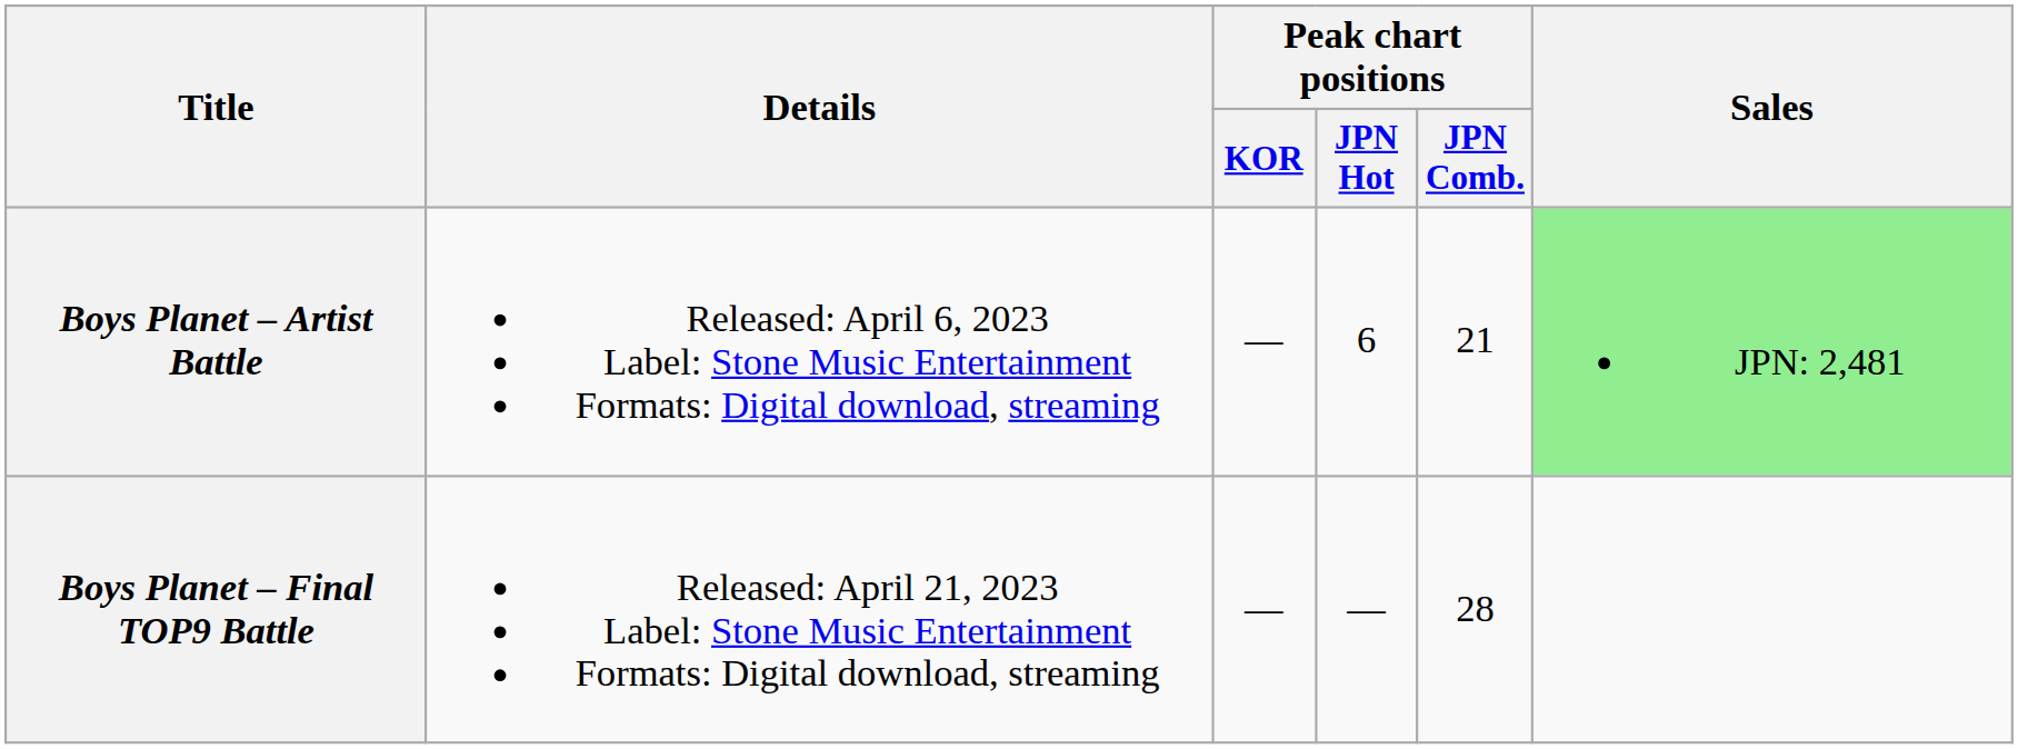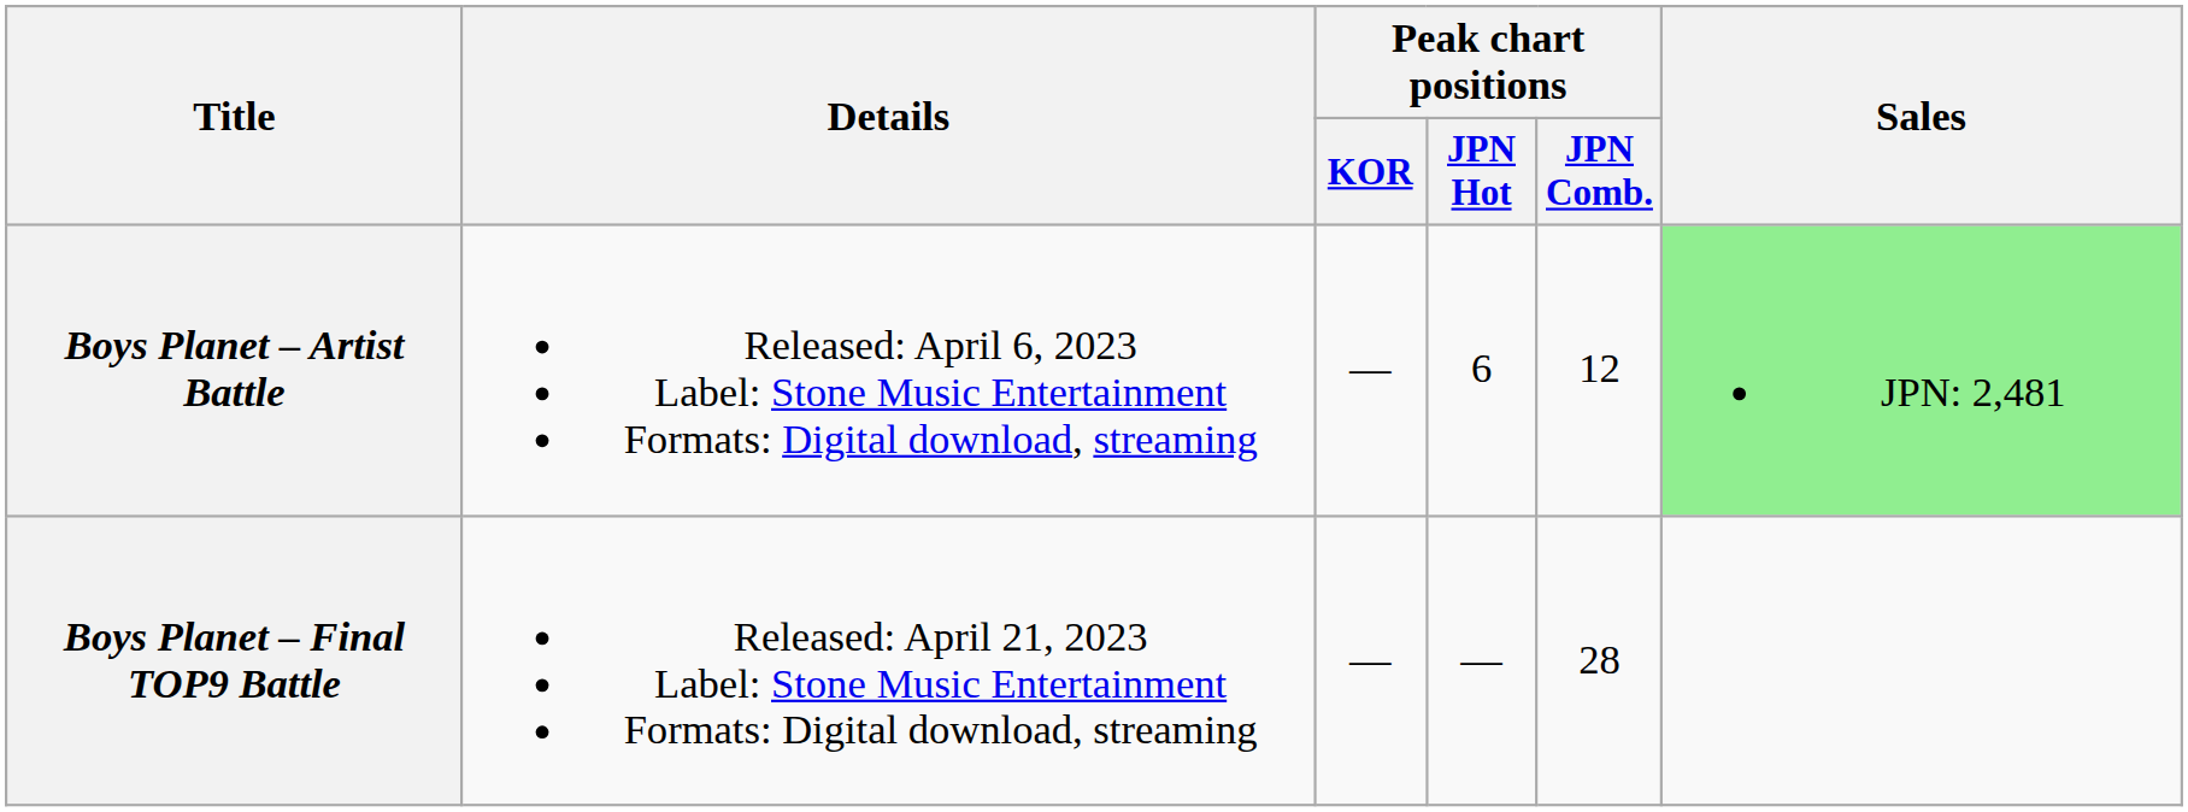 <table class="wikitable plainrowheaders" style="text-align:center">
 <tr>
 <th scope="col" style="width:10.5em" rowspan="2">Title</th>
 <th scope="col" style="width:20em" rowspan="2">Details</th>
 <th scope="col" colspan="3">Peak chart positions</th>
 <th scope="col" rowspan="2" style="width:12em;">Sales</th>
 </tr>
 <tr>
 <th scope="col" style="font-size:90%; width:2.5em"><a href='#'>KOR</a></th>
 <th scope="col" style="font-size:90%; width:2.5em"><a href='#'>JPN<br>Hot</a><br></th>
 <th scope="col" style="font-size:90%; width:2.5em"><a href='#'>JPN<br>Comb.</a><br></th>
 </tr>
 <tr>
 <th scope="row"><em>Boys Planet – Artist Battle</em></th>
 <td><br><ul><li>Released: April 6, 2023</li><li>Label: <a href='#'>Stone Music Entertainment</a></li><li>Formats: <a href='#'>Digital download</a>, <a href='#'>streaming</a></li></ul></td>
 <td>—</td>
 <td>6</td>
-<td>21</td>
+<td>12</td>
 <td style="background: lightgreen;"><br><ul><li>JPN: 2,481 </li></ul></td>
 </tr>
 <tr>
 <th scope="row"><em>Boys Planet – Final TOP9 Battle</em></th>
 <td><br><ul><li>Released: April 21, 2023</li><li>Label: <a href='#'>Stone Music Entertainment</a></li><li>Formats: Digital download, streaming</li></ul></td>
 <td>—</td>
 <td>—</td>
 <td>28</td>
 <td></td>
 </tr>
 </table>
